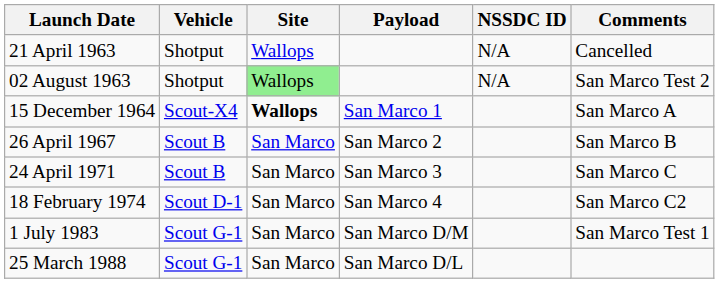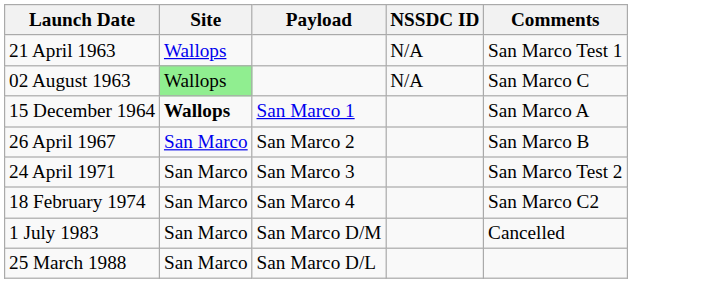 <table class="wikitable sortable">
 <tr>
 <th>Launch Date</th>
-<th>Vehicle</th>
 <th>Site</th>
 <th>Payload</th>
 <th>NSSDC ID</th>
 <th>Comments</th>
 </tr>
 <tr>
 <td>21 April 1963</td>
-<td>Shotput</td>
 <td><a href='#'>Wallops</a></td>
 <td></td>
 <td>N/A</td>
-<td>Cancelled</td>
+<td>San Marco Test 1</td>
 </tr>
 <tr>
 <td>02 August 1963</td>
-<td>Shotput</td>
 <td style="background: lightgreen;">Wallops</td>
 <td></td>
 <td>N/A</td>
-<td>San Marco Test 2</td>
+<td>San Marco C</td>
 </tr>
 <tr>
 <td>15 December 1964</td>
-<td><a href='#'>Scout-X4</a></td>
 <td><strong>Wallops</strong></td>
 <td><a href='#'>San Marco 1</a></td>
 <td></td>
 <td>San Marco A</td>
 </tr>
 <tr>
 <td>26 April 1967</td>
-<td><a href='#'>Scout B</a></td>
 <td><a href='#'>San Marco</a></td>
 <td>San Marco 2</td>
 <td></td>
 <td>San Marco B</td>
 </tr>
 <tr>
 <td>24 April 1971</td>
-<td><a href='#'>Scout B</a></td>
 <td>San Marco</td>
 <td>San Marco 3</td>
 <td></td>
-<td>San Marco C</td>
+<td>San Marco Test 2</td>
 </tr>
 <tr>
 <td>18 February 1974</td>
-<td><a href='#'>Scout D-1</a></td>
 <td>San Marco</td>
 <td>San Marco 4</td>
 <td></td>
 <td>San Marco C2</td>
 </tr>
 <tr>
 <td>1 July 1983</td>
-<td><a href='#'>Scout G-1</a></td>
 <td>San Marco</td>
 <td>San Marco D/M</td>
 <td></td>
-<td>San Marco Test 1</td>
+<td>Cancelled</td>
 </tr>
 <tr>
 <td>25 March 1988</td>
-<td><a href='#'>Scout G-1</a></td>
 <td>San Marco</td>
 <td>San Marco D/L</td>
 <td></td>
 <td></td>
 </tr>
 </table>
